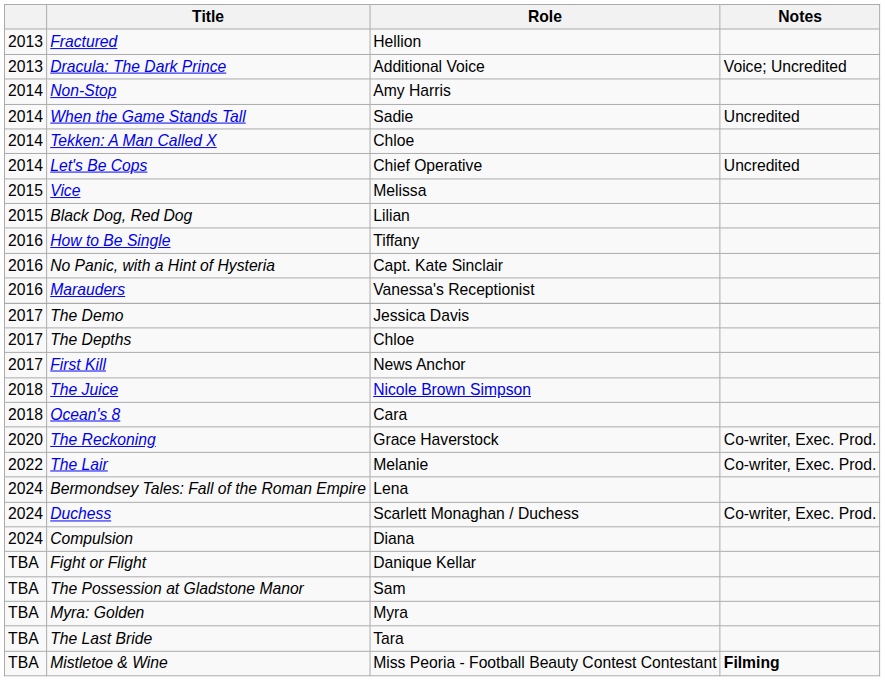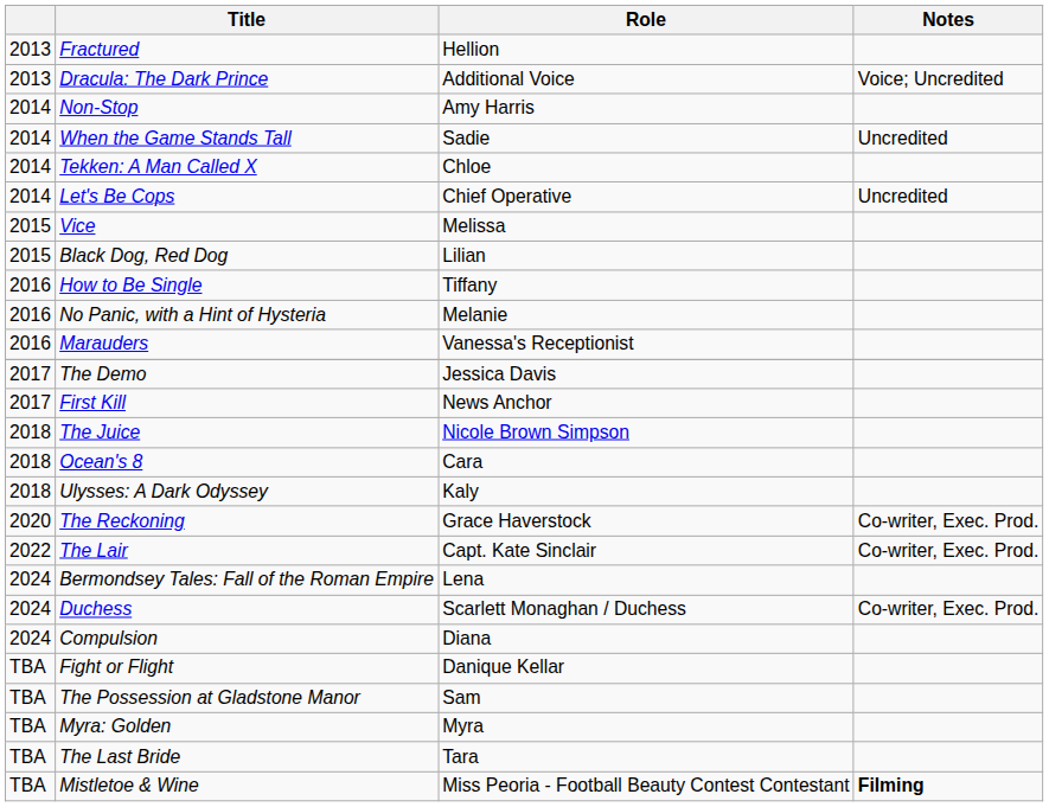 <table class="wikitable sortable">
 <tr>
 <th></th>
 <th>Title</th>
 <th>Role</th>
 <th class="sortable">Notes</th>
 </tr>
 <tr>
 <td>2013</td>
 <td><em><a href='#'>Fractured</a></em></td>
 <td>Hellion</td>
 <td></td>
 </tr>
 <tr>
 <td>2013</td>
 <td><em><a href='#'>Dracula: The Dark Prince</a></em></td>
 <td>Additional Voice</td>
 <td>Voice; Uncredited</td>
 </tr>
 <tr>
 <td>2014</td>
 <td><em><a href='#'>Non-Stop</a></em></td>
 <td>Amy Harris</td>
 <td></td>
 </tr>
 <tr>
 <td>2014</td>
 <td><em><a href='#'>When the Game Stands Tall</a></em></td>
 <td>Sadie</td>
 <td>Uncredited</td>
 </tr>
 <tr>
 <td>2014</td>
 <td><em><a href='#'>Tekken: A Man Called X</a></em></td>
 <td>Chloe</td>
 <td></td>
 </tr>
 <tr>
 <td>2014</td>
 <td><em><a href='#'>Let's Be Cops</a></em></td>
 <td>Chief Operative</td>
 <td>Uncredited</td>
 </tr>
 <tr>
 <td>2015</td>
 <td><em><a href='#'>Vice</a></em></td>
 <td>Melissa</td>
 <td></td>
 </tr>
 <tr>
 <td>2015</td>
 <td><em>Black Dog, Red Dog</em></td>
 <td>Lilian</td>
 <td></td>
 </tr>
 <tr>
 <td>2016</td>
 <td><em><a href='#'>How to Be Single</a></em></td>
 <td>Tiffany</td>
 <td></td>
 </tr>
 <tr>
 <td>2016</td>
 <td><em>No Panic, with a Hint of Hysteria</em></td>
-<td>Capt. Kate Sinclair</td>
+<td>Melanie</td>
 <td></td>
 </tr>
 <tr>
 <td>2016</td>
 <td><em><a href='#'>Marauders</a></em></td>
 <td>Vanessa's Receptionist</td>
 <td></td>
 </tr>
 <tr>
 </tr>
 <tr>
 <td>2017</td>
 <td><em>The Demo</em></td>
 <td>Jessica Davis</td>
-<td></td>
-</tr>
-<tr>
-<td>2017</td>
-<td><em>The Depths</em></td>
-<td>Chloe</td>
 <td></td>
 </tr>
 <tr>
 <td>2017</td>
 <td><em><a href='#'>First Kill</a></em></td>
 <td>News Anchor</td>
 <td></td>
 </tr>
 <tr>
 <td>2018</td>
 <td><a href='#'><em>The Juice</em></a></td>
 <td><a href='#'>Nicole Brown Simpson</a></td>
 <td></td>
 </tr>
 <tr>
 <td>2018</td>
 <td><em><a href='#'>Ocean's 8</a></em></td>
 <td>Cara</td>
 <td></td>
 </tr>
 <tr>
+<td>2018</td>
+<td><em>Ulysses: A Dark Odyssey</em></td>
+<td>Kaly</td>
+<td></td>
+</tr>
+<tr>
 <td>2020</td>
 <td><em><a href='#'>The Reckoning</a></em></td>
 <td>Grace Haverstock</td>
 <td>Co-writer, Exec. Prod.</td>
 </tr>
 <tr>
 <td>2022</td>
 <td><em><a href='#'>The Lair</a></em></td>
-<td>Melanie</td>
+<td>Capt. Kate Sinclair</td>
 <td>Co-writer, Exec. Prod.</td>
 </tr>
 <tr>
 <td>2024</td>
 <td><em>Bermondsey Tales: Fall of the Roman Empire</em></td>
 <td>Lena</td>
 <td></td>
 </tr>
 <tr>
 <td>2024</td>
 <td><em><a href='#'>Duchess</a></em></td>
 <td>Scarlett Monaghan / Duchess</td>
 <td>Co-writer, Exec. Prod.</td>
 </tr>
 <tr>
 <td>2024</td>
 <td><em>Compulsion</em></td>
 <td>Diana</td>
 <td></td>
 </tr>
 <tr>
 <td>TBA</td>
 <td><em>Fight or Flight</em></td>
 <td>Danique Kellar</td>
 <td></td>
 </tr>
 <tr>
 <td>TBA</td>
 <td><em>The Possession at Gladstone Manor</em></td>
 <td>Sam</td>
 <td></td>
 </tr>
 <tr>
 <td>TBA</td>
 <td><em>Myra: Golden</em></td>
 <td>Myra</td>
 <td></td>
 </tr>
 <tr>
 <td>TBA</td>
 <td><em>The Last Bride</em></td>
 <td>Tara</td>
 <td></td>
 </tr>
 <tr>
 <td>TBA</td>
 <td><em>Mistletoe & Wine</em></td>
 <td>Miss Peoria - Football Beauty Contest Contestant</td>
 <td><strong>Filming</strong></td>
 </tr>
 </table>
